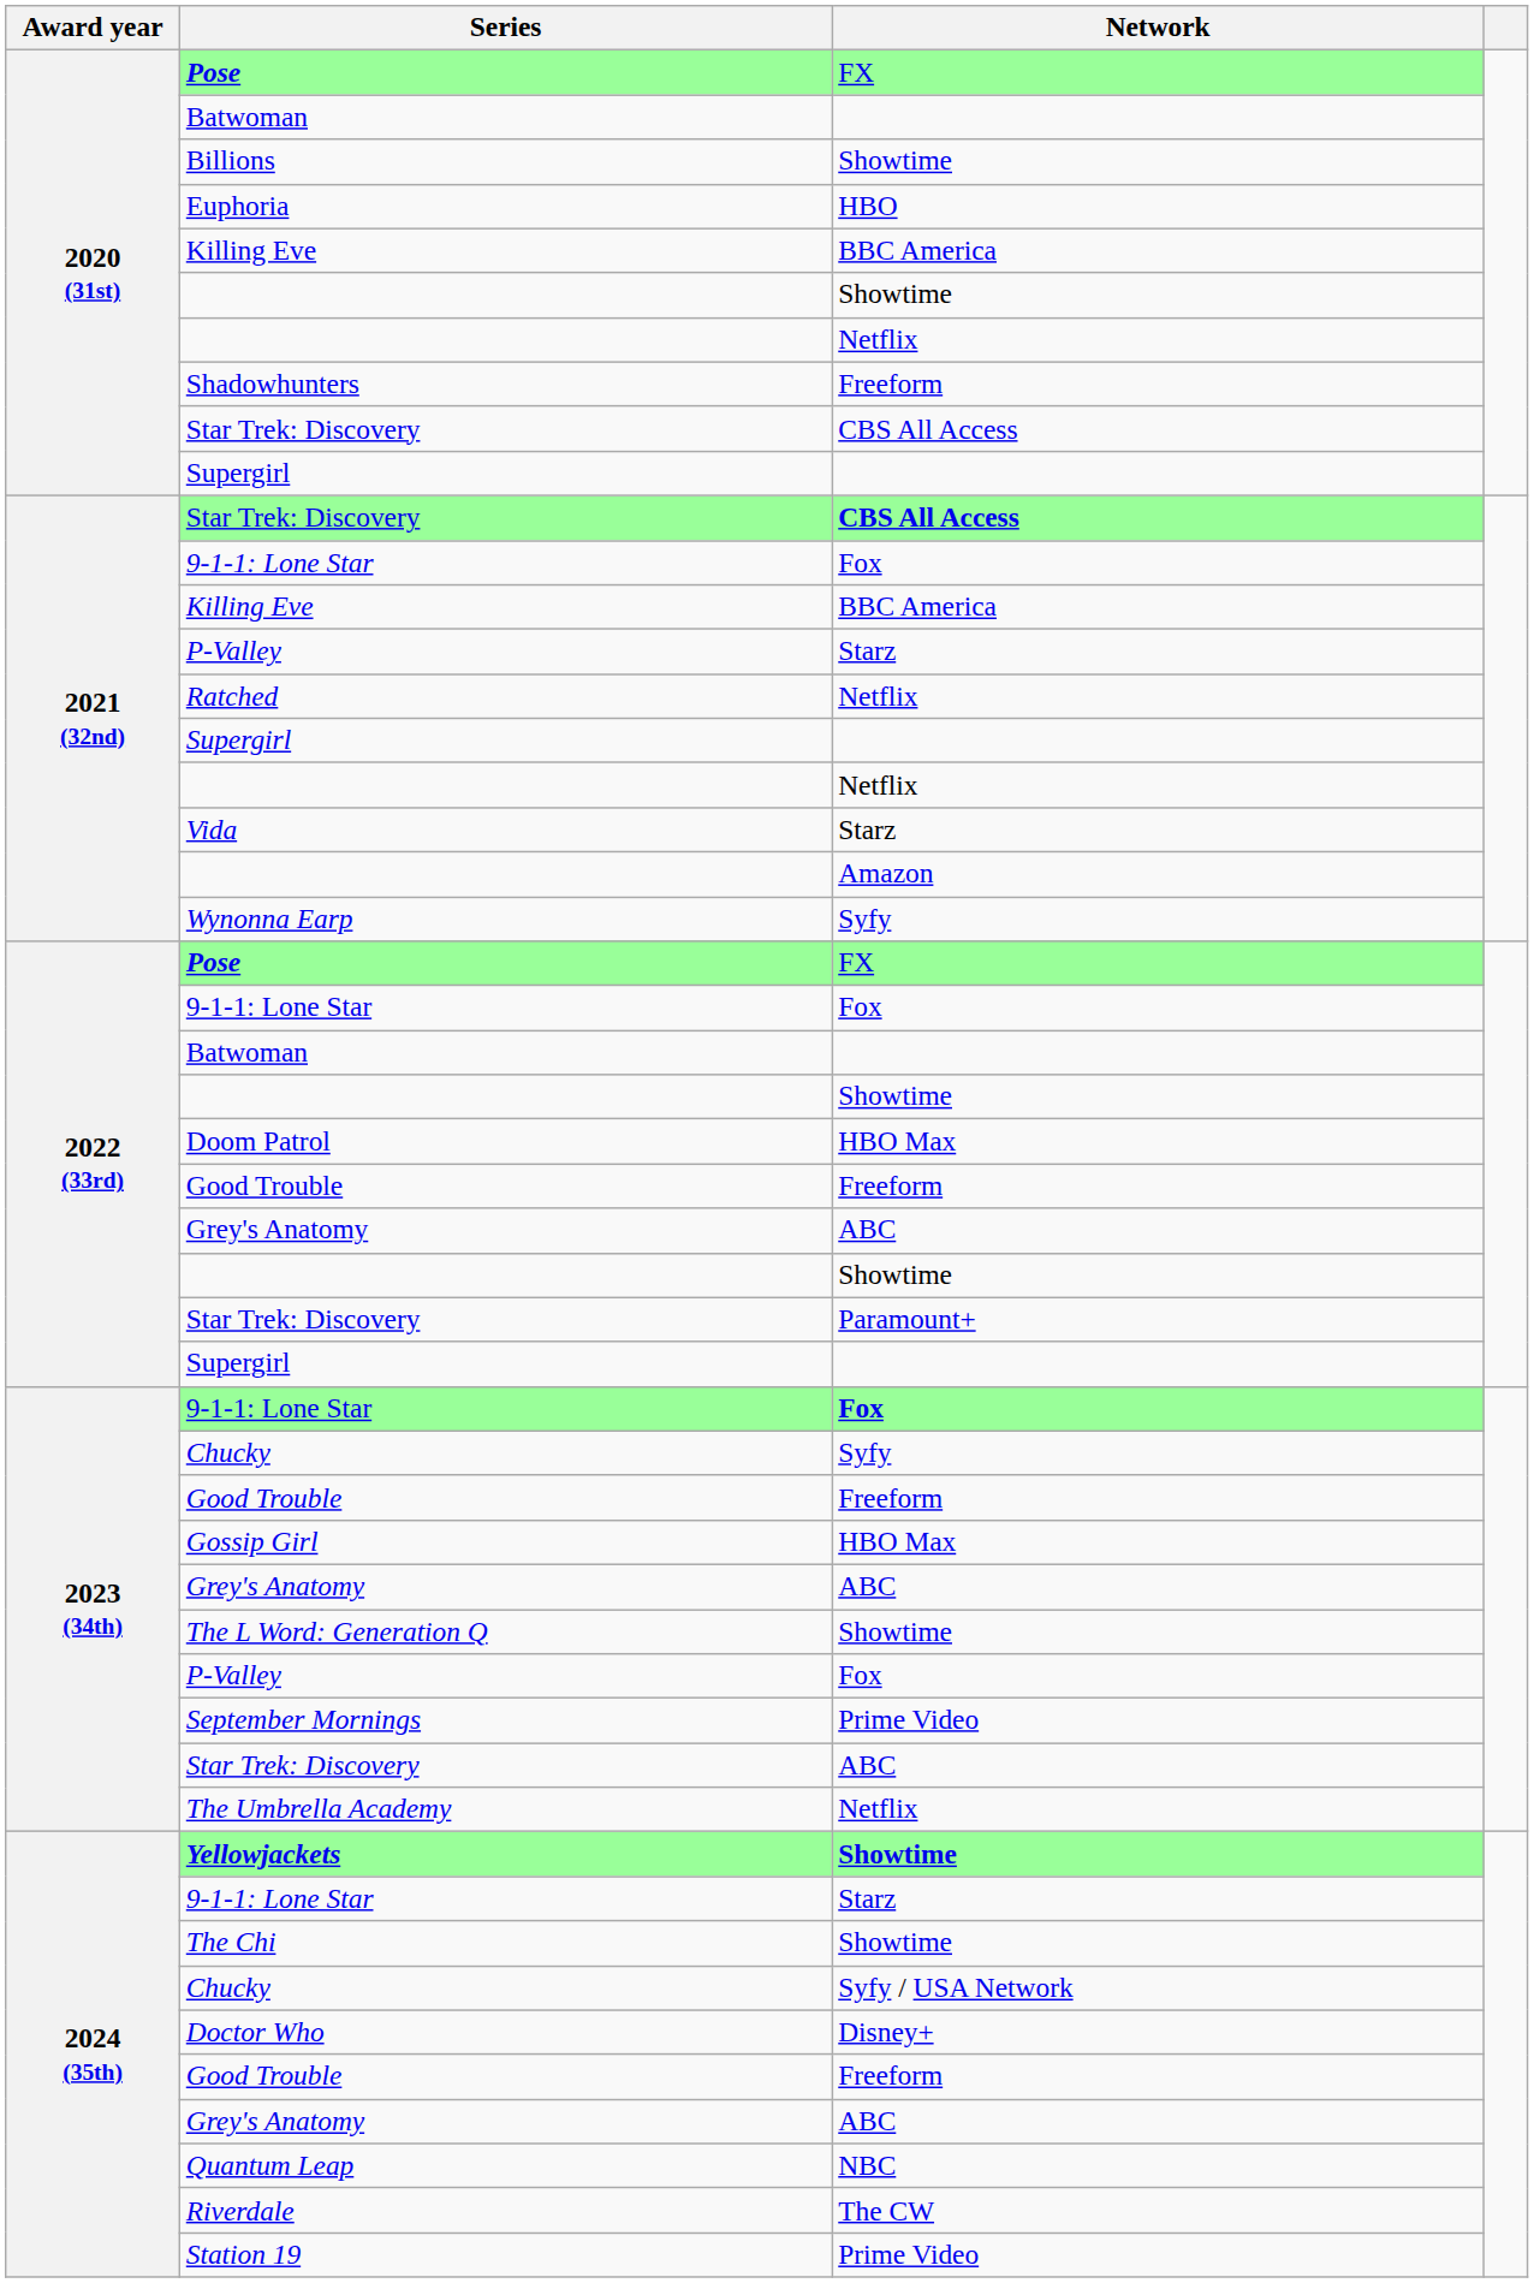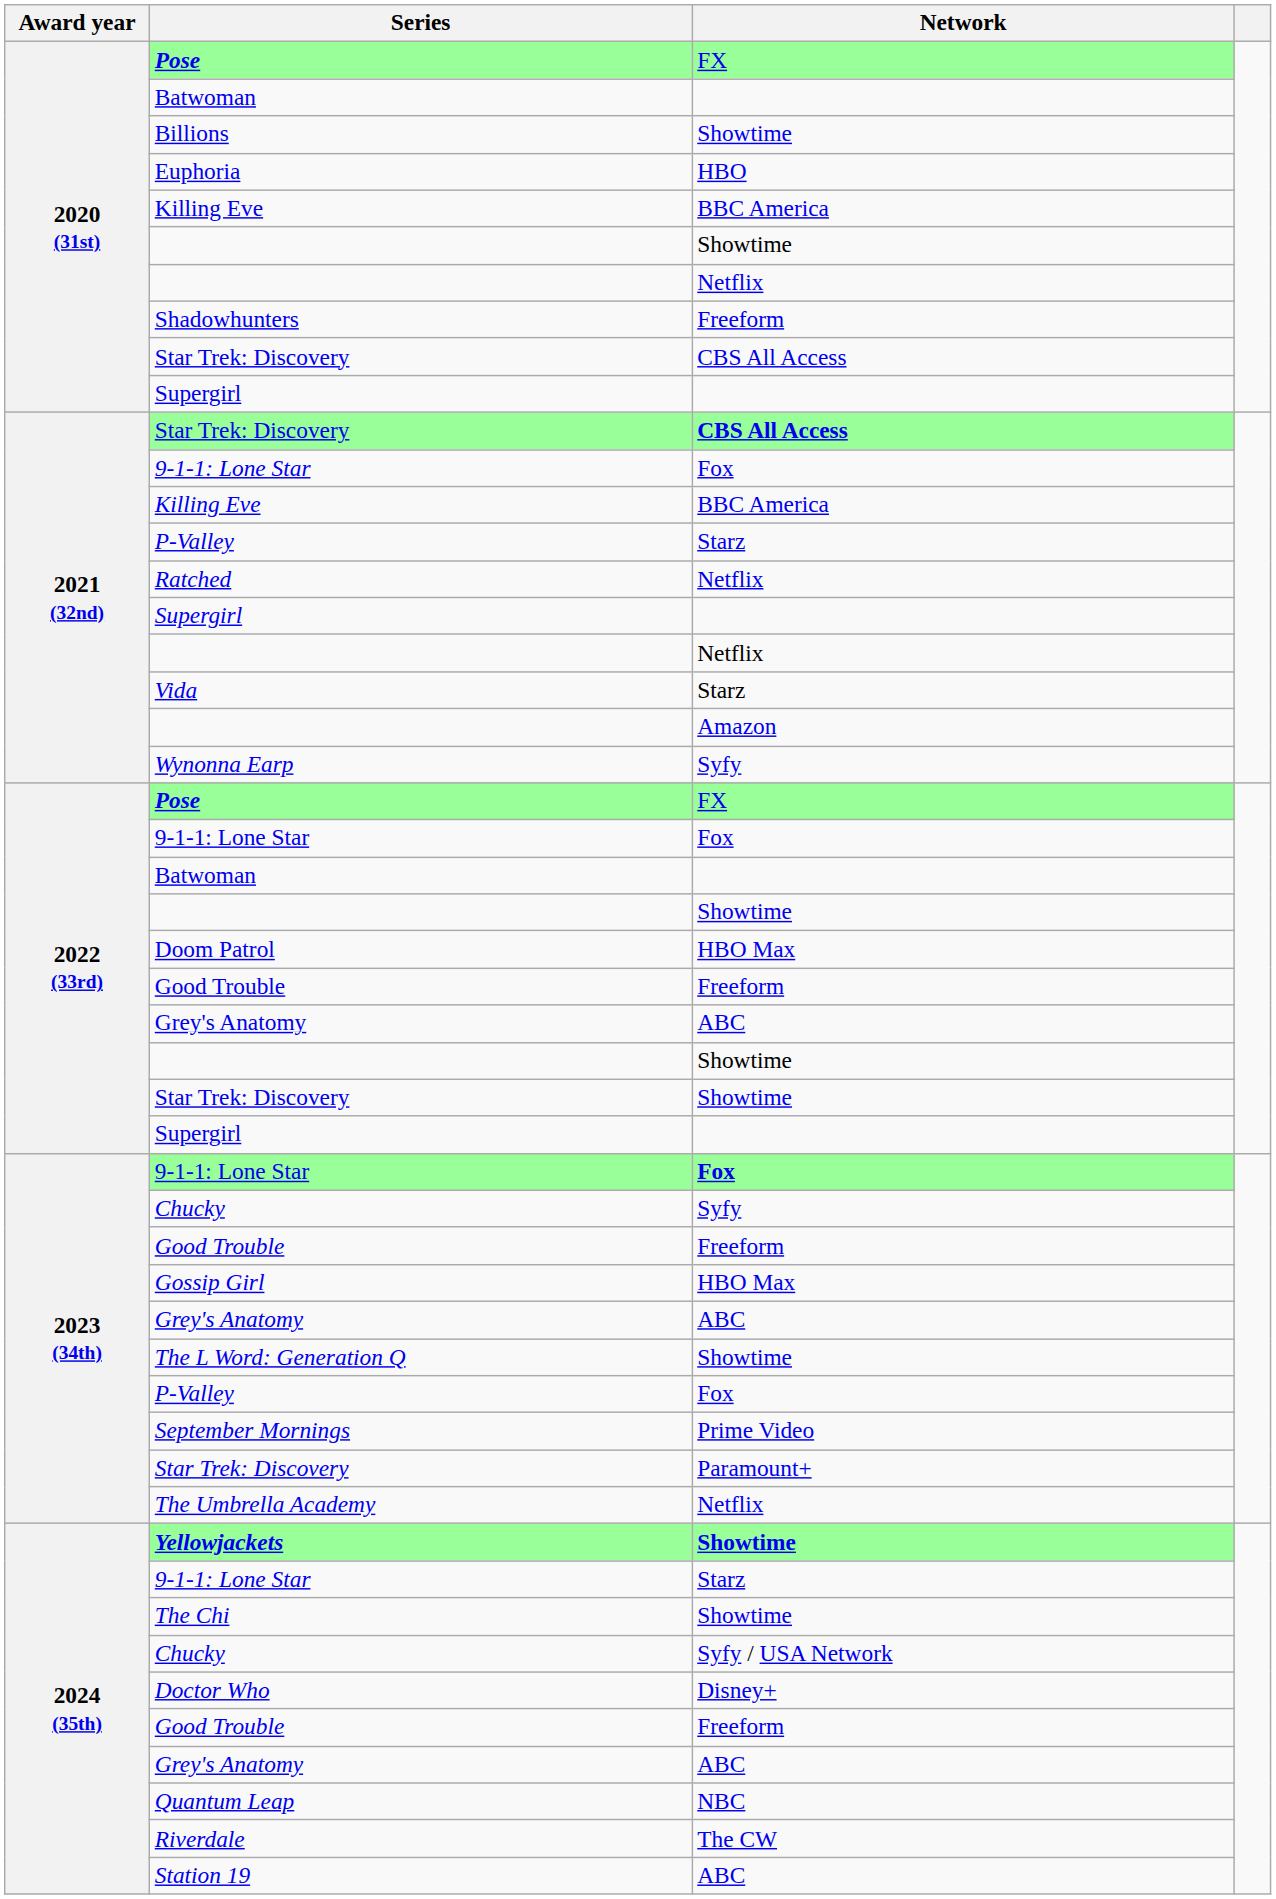 <table class="wikitable sortable">
 <tr>
 <th scope="col" style="width:8%">Award year</th>
 <th scope="col" style="width:30%">Series</th>
 <th scope="col" style="width:30%">Network</th>
 <th scope="col" style="width:2%" class="unsortable"></th>
 </tr>
 <tr>
 <th scope="rowgroup" rowspan="10" style="text-align:center">2020<br><small><a href='#'>(31st)</a> </small></th>
 <td style="background:#99ff99;"><strong><em><a href='#'>Pose</a><em> <strong></td>
 <td style="background:#99ff99;"></strong><a href='#'>FX</a><strong></td>
 <td rowspan="10" align=center><br></td>
 </tr>
 <tr>
 <td></em><a href='#'>Batwoman</a><em></td>
 <td></td>
 </tr>
 <tr>
 <td></em><a href='#'>Billions</a><em></td>
 <td><a href='#'>Showtime</a></td>
 </tr>
 <tr>
 <td></em><a href='#'>Euphoria</a><em></td>
 <td><a href='#'>HBO</a></td>
 </tr>
 <tr>
 <td></em><a href='#'>Killing Eve</a><em></td>
 <td><a href='#'>BBC America</a></td>
 </tr>
 <tr>
 <td></em><em></td>
 <td>Showtime</td>
 </tr>
 <tr>
 <td></em><em></td>
 <td><a href='#'>Netflix</a></td>
 </tr>
 <tr>
 <td></em><a href='#'>Shadowhunters</a><em></td>
 <td><a href='#'>Freeform</a></td>
 </tr>
 <tr>
 <td></em><a href='#'>Star Trek: Discovery</a><em></td>
 <td><a href='#'>CBS All Access</a></td>
 </tr>
 <tr>
 <td></em><a href='#'>Supergirl</a><em></td>
 <td></td>
 </tr>
 <tr>
 <th scope="rowgroup" rowspan="10" style="text-align:center">2021<br><small><a href='#'>(32nd)</a> </small></th>
 <td style="background:#99ff99;"></em></strong><a href='#'>Star Trek: Discovery</a></em> </strong></td>
 <td style="background:#99ff99;"><strong><a href='#'>CBS All Access</a></strong></td>
 <td rowspan="10" align=center><br></td>
 </tr>
 <tr>
 <td><em><a href='#'>9-1-1: Lone Star</a></em></td>
 <td><a href='#'>Fox</a></td>
 </tr>
 <tr>
 <td><em><a href='#'>Killing Eve</a></em></td>
 <td><a href='#'>BBC America</a></td>
 </tr>
 <tr>
 <td><em><a href='#'>P-Valley</a></em></td>
 <td><a href='#'>Starz</a></td>
 </tr>
 <tr>
 <td><em><a href='#'>Ratched</a></em></td>
 <td><a href='#'>Netflix</a></td>
 </tr>
 <tr>
 <td><em><a href='#'>Supergirl</a></em></td>
 <td></td>
 </tr>
 <tr>
 <td><em></em></td>
 <td>Netflix</td>
 </tr>
 <tr>
 <td><em><a href='#'>Vida</a></em></td>
 <td>Starz</td>
 </tr>
 <tr>
 <td><em></em></td>
 <td><a href='#'>Amazon</a></td>
 </tr>
 <tr>
 <td><em><a href='#'>Wynonna Earp</a></em></td>
 <td><a href='#'>Syfy</a></td>
 </tr>
 <tr>
 <th scope="rowgroup" rowspan="10" style="text-align:center">2022<br><small><a href='#'>(33rd)</a> </small></th>
 <td style="background:#99ff99;"><strong><em><a href='#'>Pose</a><em> <strong></td>
 <td style="background:#99ff99;"></strong><a href='#'>FX</a><strong></td>
 <td rowspan="10" align=center><br></td>
 </tr>
 <tr>
 <td></em><a href='#'>9-1-1: Lone Star</a><em></td>
 <td><a href='#'>Fox</a></td>
 </tr>
 <tr>
 <td></em><a href='#'>Batwoman</a><em></td>
 <td></td>
 </tr>
 <tr>
 <td></em><em></td>
 <td><a href='#'>Showtime</a></td>
 </tr>
 <tr>
 <td></em><a href='#'>Doom Patrol</a><em></td>
 <td><a href='#'>HBO Max</a></td>
 </tr>
 <tr>
 <td></em><a href='#'>Good Trouble</a><em></td>
 <td><a href='#'>Freeform</a></td>
 </tr>
 <tr>
 <td></em><a href='#'>Grey's Anatomy</a><em></td>
 <td><a href='#'>ABC</a></td>
 </tr>
 <tr>
 <td></em><em></td>
 <td>Showtime</td>
 </tr>
 <tr>
 <td></em><a href='#'>Star Trek: Discovery</a><em></td>
-<td><a href='#'>Paramount+</a></td>
+<td><a href='#'>Showtime</a></td>
 </tr>
 <tr>
 <td></em><a href='#'>Supergirl</a><em></td>
 <td></td>
 </tr>
 <tr>
 <th scope="rowgroup" rowspan="10" style="text-align:center">2023<br><small><a href='#'>(34th)</a> </small></th>
 <td style="background:#99ff99;"></em></strong><a href='#'>9-1-1: Lone Star</a></em> </strong></td>
 <td style="background:#99ff99;"><strong><a href='#'>Fox</a></strong></td>
 <td rowspan="10" align=center><br></td>
 </tr>
 <tr>
 <td><em><a href='#'>Chucky</a></em></td>
 <td><a href='#'>Syfy</a></td>
 </tr>
 <tr>
 <td><em><a href='#'>Good Trouble</a></em></td>
 <td><a href='#'>Freeform</a></td>
 </tr>
 <tr>
 <td><em><a href='#'>Gossip Girl</a></em></td>
 <td><a href='#'>HBO Max</a></td>
 </tr>
 <tr>
 <td><em><a href='#'>Grey's Anatomy</a></em></td>
 <td><a href='#'>ABC</a></td>
 </tr>
 <tr>
 <td><em><a href='#'>The L Word: Generation Q</a></em></td>
 <td><a href='#'>Showtime</a></td>
 </tr>
 <tr>
 <td><em><a href='#'>P-Valley</a></em></td>
 <td><a href='#'>Fox</a></td>
 </tr>
 <tr>
 <td><em><a href='#'>September Mornings</a></em></td>
 <td><a href='#'>Prime Video</a></td>
 </tr>
 <tr>
 <td><em><a href='#'>Star Trek: Discovery</a></em></td>
-<td><a href='#'>ABC</a></td>
+<td><a href='#'>Paramount+</a></td>
 </tr>
 <tr>
 <td><em><a href='#'>The Umbrella Academy</a></em></td>
 <td><a href='#'>Netflix</a></td>
 </tr>
 <tr>
 <th scope="rowgroup" rowspan="10" style="text-align:center">2024<br><small><a href='#'>(35th)</a> </small></th>
 <td style="background:#99ff99;"><strong><em><a href='#'>Yellowjackets</a></em></strong></td>
 <td style="background:#99ff99;"><strong><a href='#'>Showtime</a></strong></td>
 <td rowspan="10" align=center></td>
 </tr>
 <tr>
 <td><em><a href='#'>9-1-1: Lone Star</a></em></td>
 <td><a href='#'>Starz</a></td>
 </tr>
 <tr>
 <td><em><a href='#'>The Chi</a></em></td>
 <td><a href='#'>Showtime</a></td>
 </tr>
 <tr>
 <td><em><a href='#'>Chucky</a></em></td>
 <td><a href='#'>Syfy</a> / <a href='#'>USA Network</a></td>
 </tr>
 <tr>
 <td><em><a href='#'>Doctor Who</a></em></td>
 <td><a href='#'>Disney+</a></td>
 </tr>
 <tr>
 <td><em><a href='#'>Good Trouble</a></em></td>
 <td><a href='#'>Freeform</a></td>
 </tr>
 <tr>
 <td><em><a href='#'>Grey's Anatomy</a></em></td>
 <td><a href='#'>ABC</a></td>
 </tr>
 <tr>
 <td><em><a href='#'>Quantum Leap</a></em></td>
 <td><a href='#'>NBC</a></td>
 </tr>
 <tr>
 <td><em><a href='#'>Riverdale</a></em></td>
 <td><a href='#'>The CW</a></td>
 </tr>
 <tr>
 <td><em><a href='#'>Station 19</a></em></td>
-<td><a href='#'>Prime Video</a></td>
+<td><a href='#'>ABC</a></td>
 </tr>
 </table>
